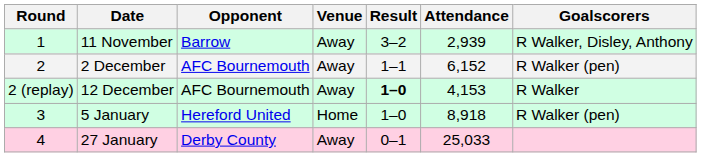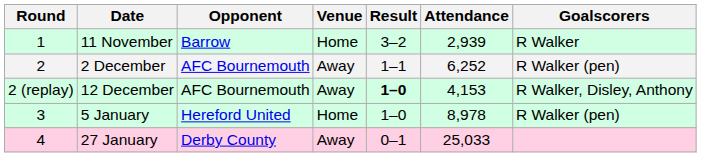 <table Class="wikitable">
 <tr>
 <th>Round</th>
 <th>Date</th>
 <th>Opponent</th>
 <th>Venue</th>
 <th>Result</th>
 <th>Attendance</th>
 <th>Goalscorers</th>
 </tr>
 <tr bgcolor = "#d0ffe3">
 <td align="center">1</td>
 <td>11 November</td>
 <td><a href='#'>Barrow</a></td>
-<td>Away</td>
+<td>Home</td>
 <td align="center">3–2</td>
 <td align="center">2,939</td>
-<td>R Walker, Disley, Anthony</td>
+<td>R Walker</td>
 </tr>
 <tr bgcolor = "#f3f3f3">
 <td align="center">2</td>
 <td>2 December</td>
 <td><a href='#'>AFC Bournemouth</a></td>
 <td>Away</td>
 <td align="center">1–1</td>
-<td align="center">6,152</td>
+<td align="center">6,252</td>
 <td>R Walker (pen)</td>
 </tr>
 <tr bgcolor = "#d0ffe3">
 <td align="center">2 (replay)</td>
 <td>12 December</td>
 <td>AFC Bournemouth</td>
 <td>Away</td>
 <td align="center"><strong>1–0</strong></td>
 <td align="center">4,153</td>
-<td>R Walker</td>
+<td>R Walker, Disley, Anthony</td>
 </tr>
 <tr bgcolor = "#d0ffe3">
 <td align="center">3</td>
 <td>5 January</td>
 <td><a href='#'>Hereford United</a></td>
 <td>Home</td>
 <td align="center">1–0</td>
-<td align="center">8,918</td>
+<td align="center">8,978</td>
 <td>R Walker (pen)</td>
 </tr>
 <tr bgcolor = "#ffd0e3">
 <td align="center">4</td>
 <td>27 January</td>
 <td><a href='#'>Derby County</a></td>
 <td>Away</td>
 <td align="center">0–1</td>
 <td align="center">25,033</td>
 <td></td>
 </tr>
 </table>
